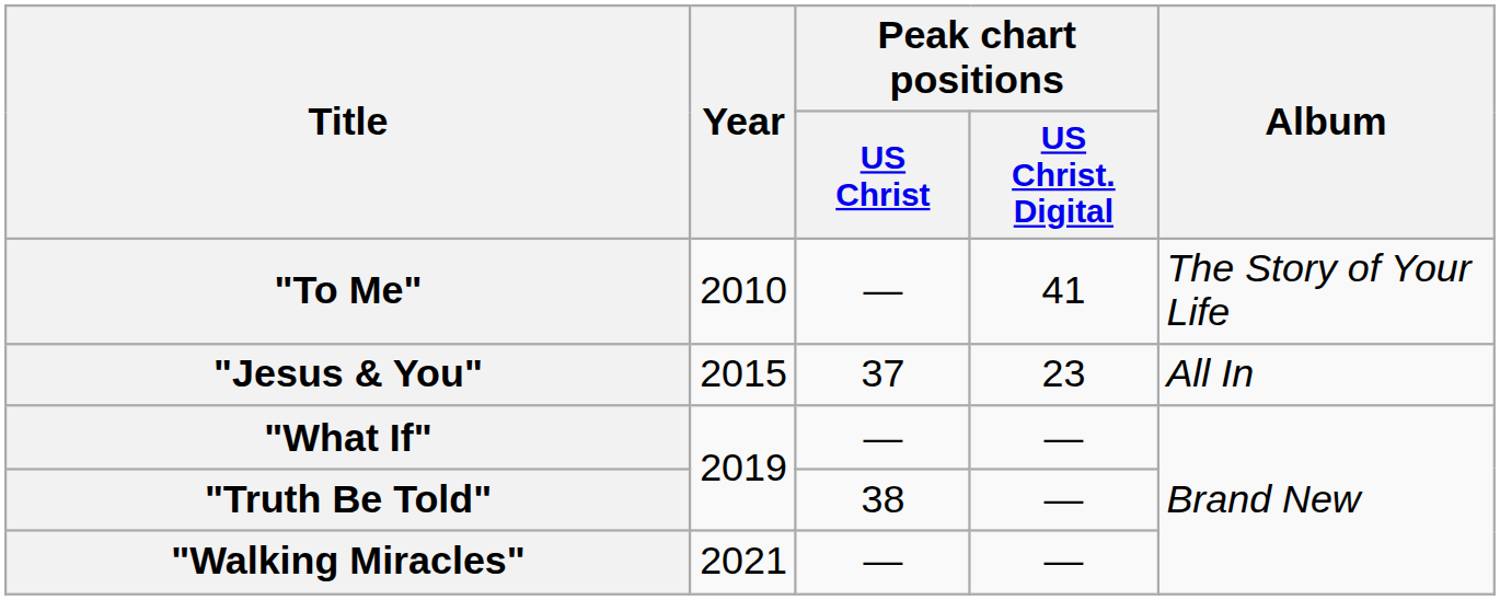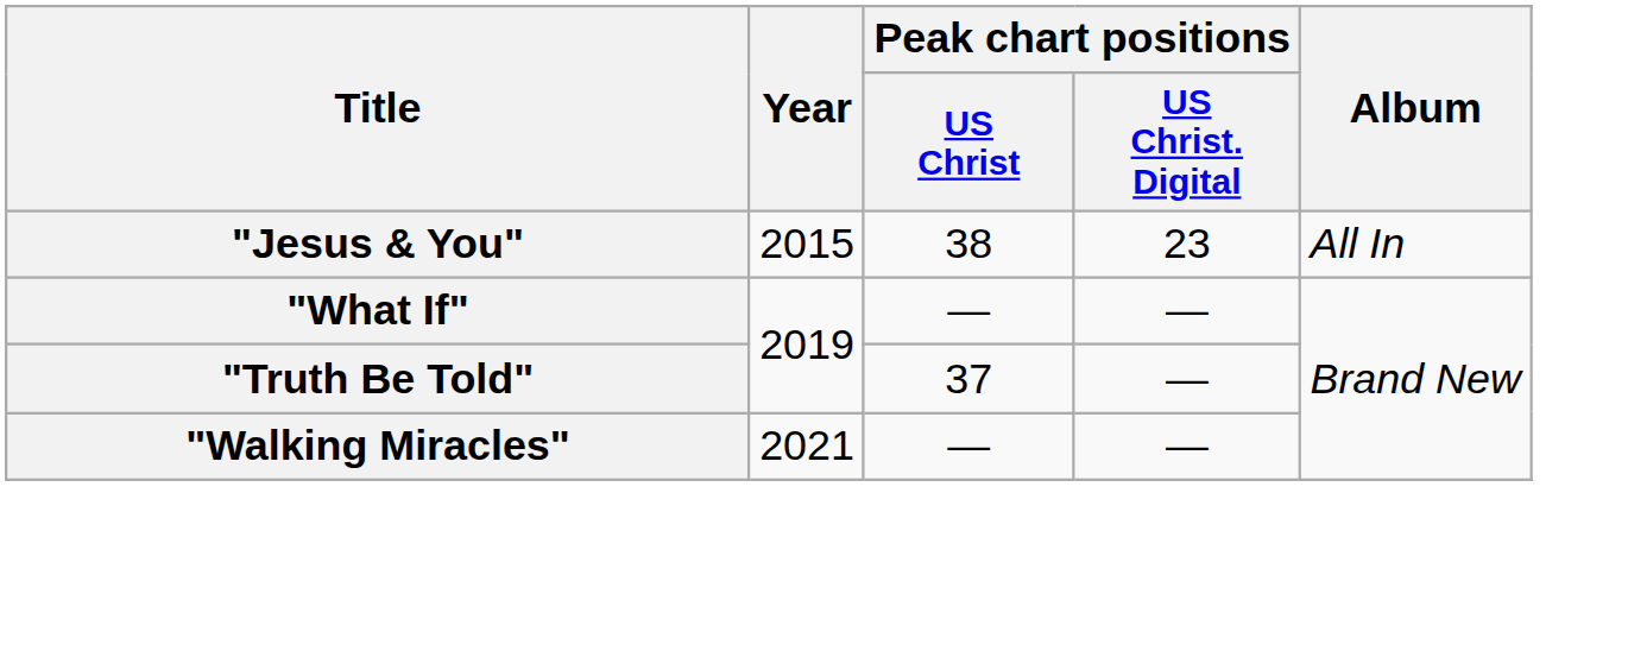 <table class="wikitable plainrowheaders" style=text-align:center;>
 <tr>
 <th rowspan="2" scope="col" style="width:17em;">Title</th>
 <th rowspan="2" scope="col">Year</th>
 <th colspan="2">Peak chart positions</th>
 <th scope="col" rowspan="2">Album</th>
 </tr>
 <tr style="font-size:smaller;">
 <th><a href='#'>US<br> Christ</a><br></th>
 <th><a href='#'>US<br>Christ.<br>Digital</a><br></th>
 </tr>
 <tr>
-<th scope="row">"To Me"</th>
-<td>2010</td>
-<td>—</td>
-<td>41</td>
-<td align="left"><em>The Story of Your Life</em></td>
-</tr>
-<tr>
 <th scope="row">"Jesus & You"</th>
 <td>2015</td>
-<td>37</td>
+<td>38</td>
 <td>23</td>
 <td align="left"><em>All In</em></td>
 </tr>
 <tr>
 <th scope="row">"What If"</th>
 <td rowspan="2">2019</td>
 <td>—</td>
 <td>—</td>
 <td rowspan="3" align="left"><em>Brand New</em></td>
 </tr>
 <tr>
 <th scope="row">"Truth Be Told"</th>
-<td>38</td>
+<td>37</td>
 <td>—</td>
 </tr>
 <tr>
 <th scope="row">"Walking Miracles"</th>
 <td>2021</td>
 <td>—</td>
 <td>—</td>
 </tr>
 </table>
